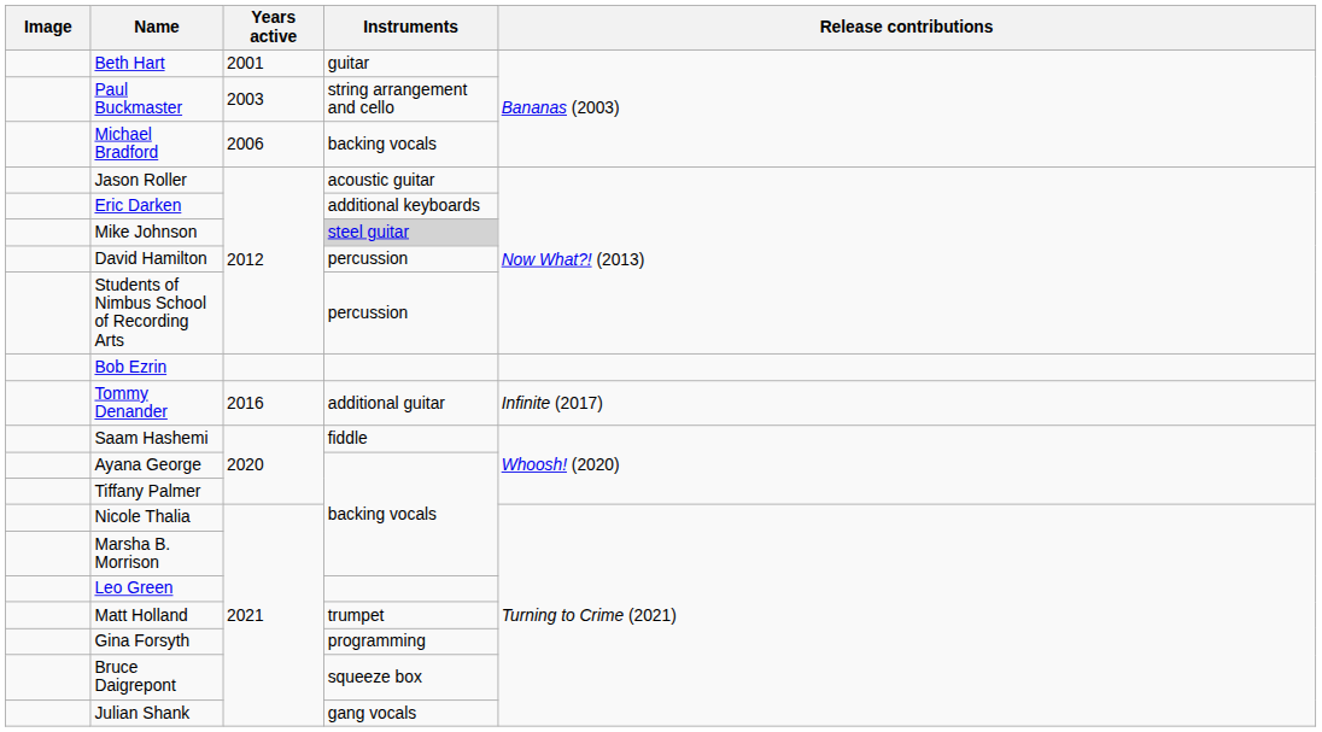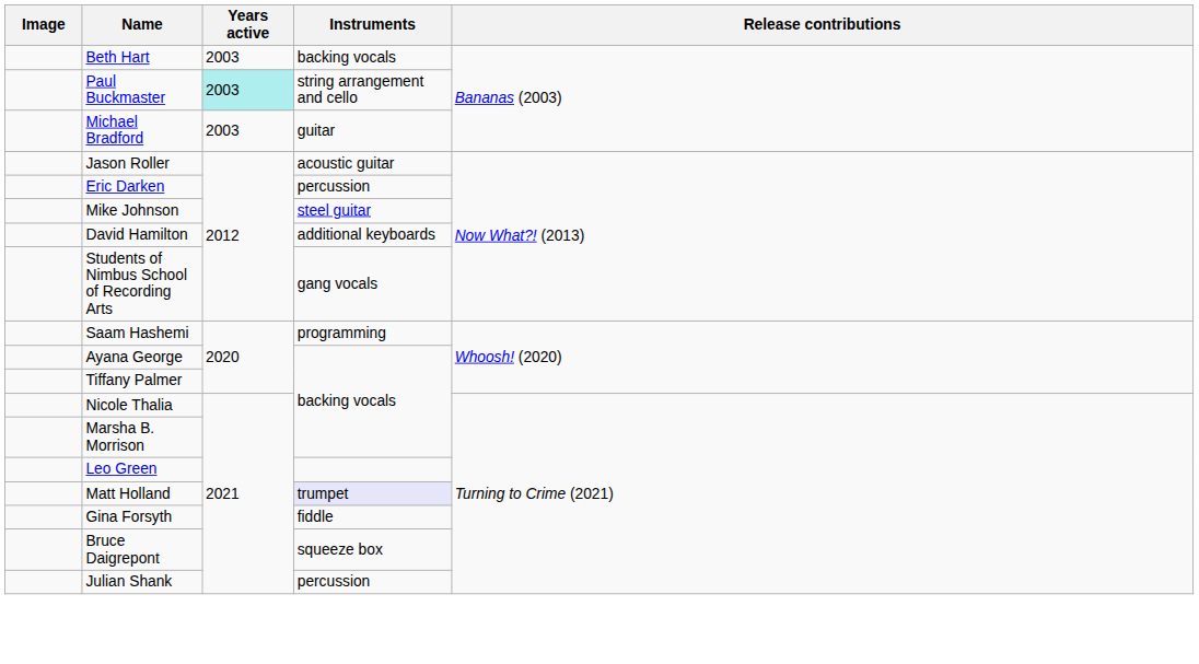 <table class="wikitable" border="1" width="100%">
 <tr>
 <th width="75">Image</th>
 <th width="120">Name</th>
 <th width="90">Years active</th>
 <th width="160">Instruments</th>
 <th>Release contributions</th>
 </tr>
 <tr>
 <td></td>
 <td><a href='#'>Beth Hart</a></td>
-<td>2001</td>
-<td>guitar</td>
+<td>2003</td>
+<td>backing vocals</td>
 <td rowspan="3"><em><a href='#'>Bananas</a></em> (2003)</td>
 </tr>
 <tr>
 <td></td>
 <td><a href='#'>Paul Buckmaster</a></td>
-<td>2003 </td>
+<td style="background: paleturquoise;">2003 </td>
 <td>string arrangement and cello</td>
 </tr>
 <tr>
 <td></td>
 <td><a href='#'>Michael Bradford</a></td>
-<td>2006</td>
-<td>backing vocals</td>
+<td>2003</td>
+<td>guitar</td>
 </tr>
 <tr>
 <td></td>
 <td>Jason Roller</td>
 <td rowspan="5">2012</td>
 <td>acoustic guitar</td>
 <td rowspan="5"><em><a href='#'>Now What?!</a></em> (2013)</td>
 </tr>
 <tr>
 <td></td>
 <td><a href='#'>Eric Darken</a></td>
+<td>percussion</td>
+</tr>
+<tr>
+<td></td>
+<td>Mike Johnson</td>
+<td><a href='#'>steel guitar</a></td>
+</tr>
+<tr>
+<td></td>
+<td>David Hamilton</td>
 <td>additional keyboards</td>
 </tr>
 <tr>
 <td></td>
-<td>Mike Johnson</td>
-<td style="background: lightgrey;"><a href='#'>steel guitar</a></td>
-</tr>
-<tr>
-<td></td>
-<td>David Hamilton</td>
-<td>percussion</td>
-</tr>
-<tr>
-<td></td>
 <td>Students of Nimbus School of Recording Arts</td>
-<td>percussion</td>
-</tr>
-<tr>
-<td></td>
-<td><a href='#'>Bob Ezrin</a></td>
-<td></td>
-<td></td>
-<td></td>
-</tr>
-<tr>
-<td></td>
-<td><a href='#'>Tommy Denander</a></td>
-<td>2016</td>
-<td>additional guitar</td>
-<td><em>Infinite</em> (2017)</td>
+<td>gang vocals</td>
 </tr>
 <tr>
 <td></td>
 <td>Saam Hashemi</td>
 <td rowspan="3">2020</td>
-<td>fiddle</td>
+<td>programming</td>
 <td rowspan="3"><em><a href='#'>Whoosh!</a></em> (2020)</td>
 </tr>
 <tr>
 <td></td>
 <td>Ayana George</td>
 <td rowspan="4">backing vocals</td>
 </tr>
 <tr>
 <td></td>
 <td>Tiffany Palmer</td>
 </tr>
 <tr>
 <td></td>
 <td>Nicole Thalia</td>
 <td rowspan="7">2021</td>
 <td rowspan="7"><em>Turning to Crime</em> (2021)</td>
 </tr>
 <tr>
 <td></td>
 <td>Marsha B. Morrison</td>
 </tr>
 <tr>
 <td></td>
 <td><a href='#'>Leo Green</a></td>
 <td></td>
 </tr>
 <tr>
 <td></td>
 <td>Matt Holland</td>
-<td>trumpet</td>
+<td style="background: lavender;">trumpet</td>
 </tr>
 <tr>
 <td></td>
 <td>Gina Forsyth</td>
-<td>programming</td>
+<td>fiddle</td>
 </tr>
 <tr>
 <td></td>
 <td>Bruce Daigrepont</td>
 <td>squeeze box</td>
 </tr>
 <tr>
 <td></td>
 <td>Julian Shank</td>
-<td>gang vocals</td>
+<td>percussion</td>
 </tr>
 </table>
